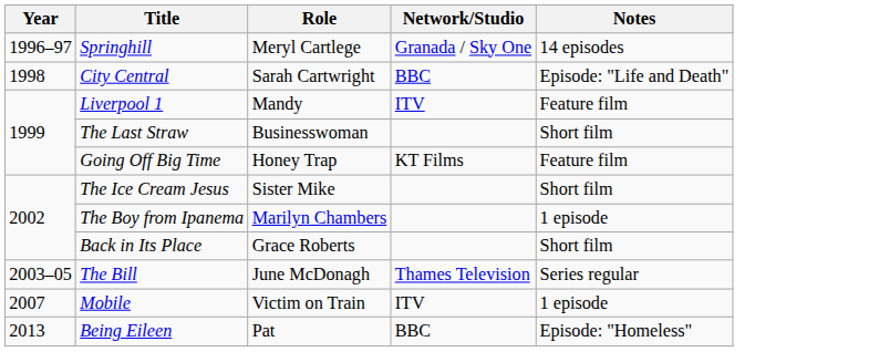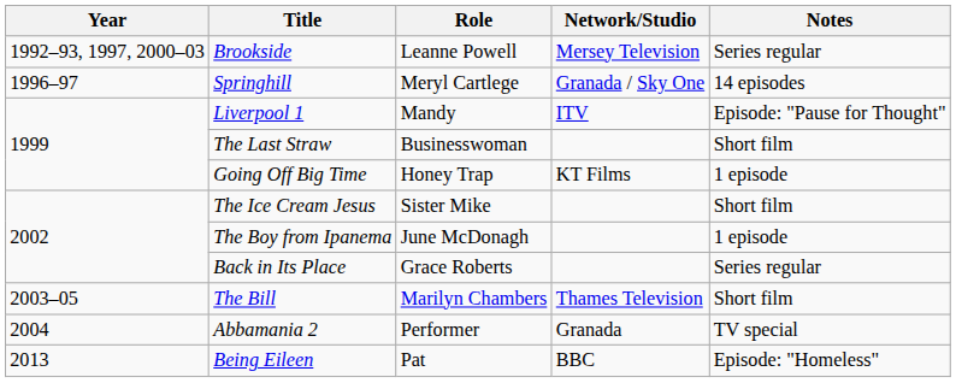 <table class="wikitable sortable">
 <tr>
 <th>Year</th>
 <th>Title</th>
 <th>Role</th>
 <th>Network/Studio</th>
 <th>Notes</th>
 </tr>
 <tr>
+<td>1992–93, 1997, 2000–03</td>
+<td><em><a href='#'>Brookside</a></em></td>
+<td>Leanne Powell</td>
+<td><a href='#'>Mersey Television</a></td>
+<td>Series regular</td>
+</tr>
+<tr>
 <td>1996–97</td>
 <td><em><a href='#'>Springhill</a></em></td>
 <td>Meryl Cartlege</td>
 <td><a href='#'>Granada</a> / <a href='#'>Sky One</a></td>
 <td>14 episodes</td>
 </tr>
 <tr>
-<td>1998</td>
-<td><em><a href='#'>City Central</a></em></td>
-<td>Sarah Cartwright</td>
-<td><a href='#'>BBC</a></td>
-<td>Episode: "Life and Death"</td>
-</tr>
-<tr>
 <td rowspan="3">1999</td>
 <td><em><a href='#'>Liverpool 1</a></em></td>
 <td>Mandy</td>
 <td><a href='#'>ITV</a></td>
-<td>Feature film</td>
+<td>Episode: "Pause for Thought"</td>
 </tr>
 <tr>
 <td><em>The Last Straw</em></td>
 <td>Businesswoman</td>
 <td></td>
 <td>Short film</td>
 </tr>
 <tr>
 <td><em>Going Off Big Time</em></td>
 <td>Honey Trap</td>
 <td>KT Films</td>
-<td>Feature film</td>
+<td>1 episode</td>
 </tr>
 <tr>
 <td rowspan="3">2002</td>
 <td><em>The Ice Cream Jesus</em></td>
 <td>Sister Mike</td>
 <td></td>
 <td>Short film</td>
 </tr>
 <tr>
 <td><em>The Boy from Ipanema</em></td>
-<td><a href='#'>Marilyn Chambers</a></td>
+<td>June McDonagh</td>
 <td></td>
 <td>1 episode</td>
 </tr>
 <tr>
 <td><em>Back in Its Place</em></td>
 <td>Grace Roberts</td>
 <td></td>
-<td>Short film</td>
+<td>Series regular</td>
 </tr>
 <tr>
 <td>2003–05</td>
 <td><em><a href='#'>The Bill</a></em></td>
-<td>June McDonagh</td>
+<td><a href='#'>Marilyn Chambers</a></td>
 <td><a href='#'>Thames Television</a></td>
-<td>Series regular</td>
+<td>Short film</td>
 </tr>
 <tr>
-<td>2007</td>
-<td><em><a href='#'>Mobile</a></em></td>
-<td>Victim on Train</td>
-<td>ITV</td>
-<td>1 episode</td>
+<td>2004</td>
+<td><em>Abbamania 2</em></td>
+<td>Performer</td>
+<td>Granada</td>
+<td>TV special</td>
 </tr>
 <tr>
 <td>2013</td>
 <td><em><a href='#'>Being Eileen</a></em></td>
 <td>Pat</td>
 <td>BBC</td>
 <td>Episode: "Homeless"</td>
 </tr>
 </table>
